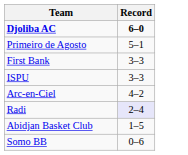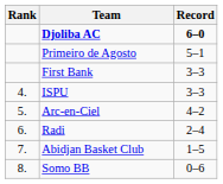 <table class="wikitable" style="text-align:center">
 <tr>
+<th>Rank</th>
 <th width=170>Team</th>
 <th>Record</th>
 </tr>
 <tr>
+<td></td>
 <td align=left> <strong><a href='#'>Djoliba AC</a></strong></td>
 <td><strong>6–0</strong></td>
 </tr>
 <tr>
+<td></td>
 <td align=left> <a href='#'>Primeiro de Agosto</a></td>
 <td>5–1</td>
 </tr>
 <tr>
+<td></td>
 <td align=left> <a href='#'>First Bank</a></td>
 <td>3–3</td>
 </tr>
 <tr>
+<td>4.</td>
 <td align=left> <a href='#'>ISPU</a></td>
 <td>3–3</td>
 </tr>
 <tr>
+<td>5.</td>
 <td align=left> <a href='#'>Arc-en-Ciel</a></td>
 <td>4–2</td>
 </tr>
 <tr>
+<td>6.</td>
 <td align=left> <a href='#'>Radi</a></td>
-<td style="background: lavender;">2–4</td>
+<td>2–4</td>
 </tr>
 <tr>
+<td>7.</td>
 <td align=left> <a href='#'>Abidjan Basket Club</a></td>
 <td>1–5</td>
 </tr>
 <tr>
+<td>8.</td>
 <td align=left> <a href='#'>Somo BB</a></td>
 <td>0–6</td>
 </tr>
 </table>
